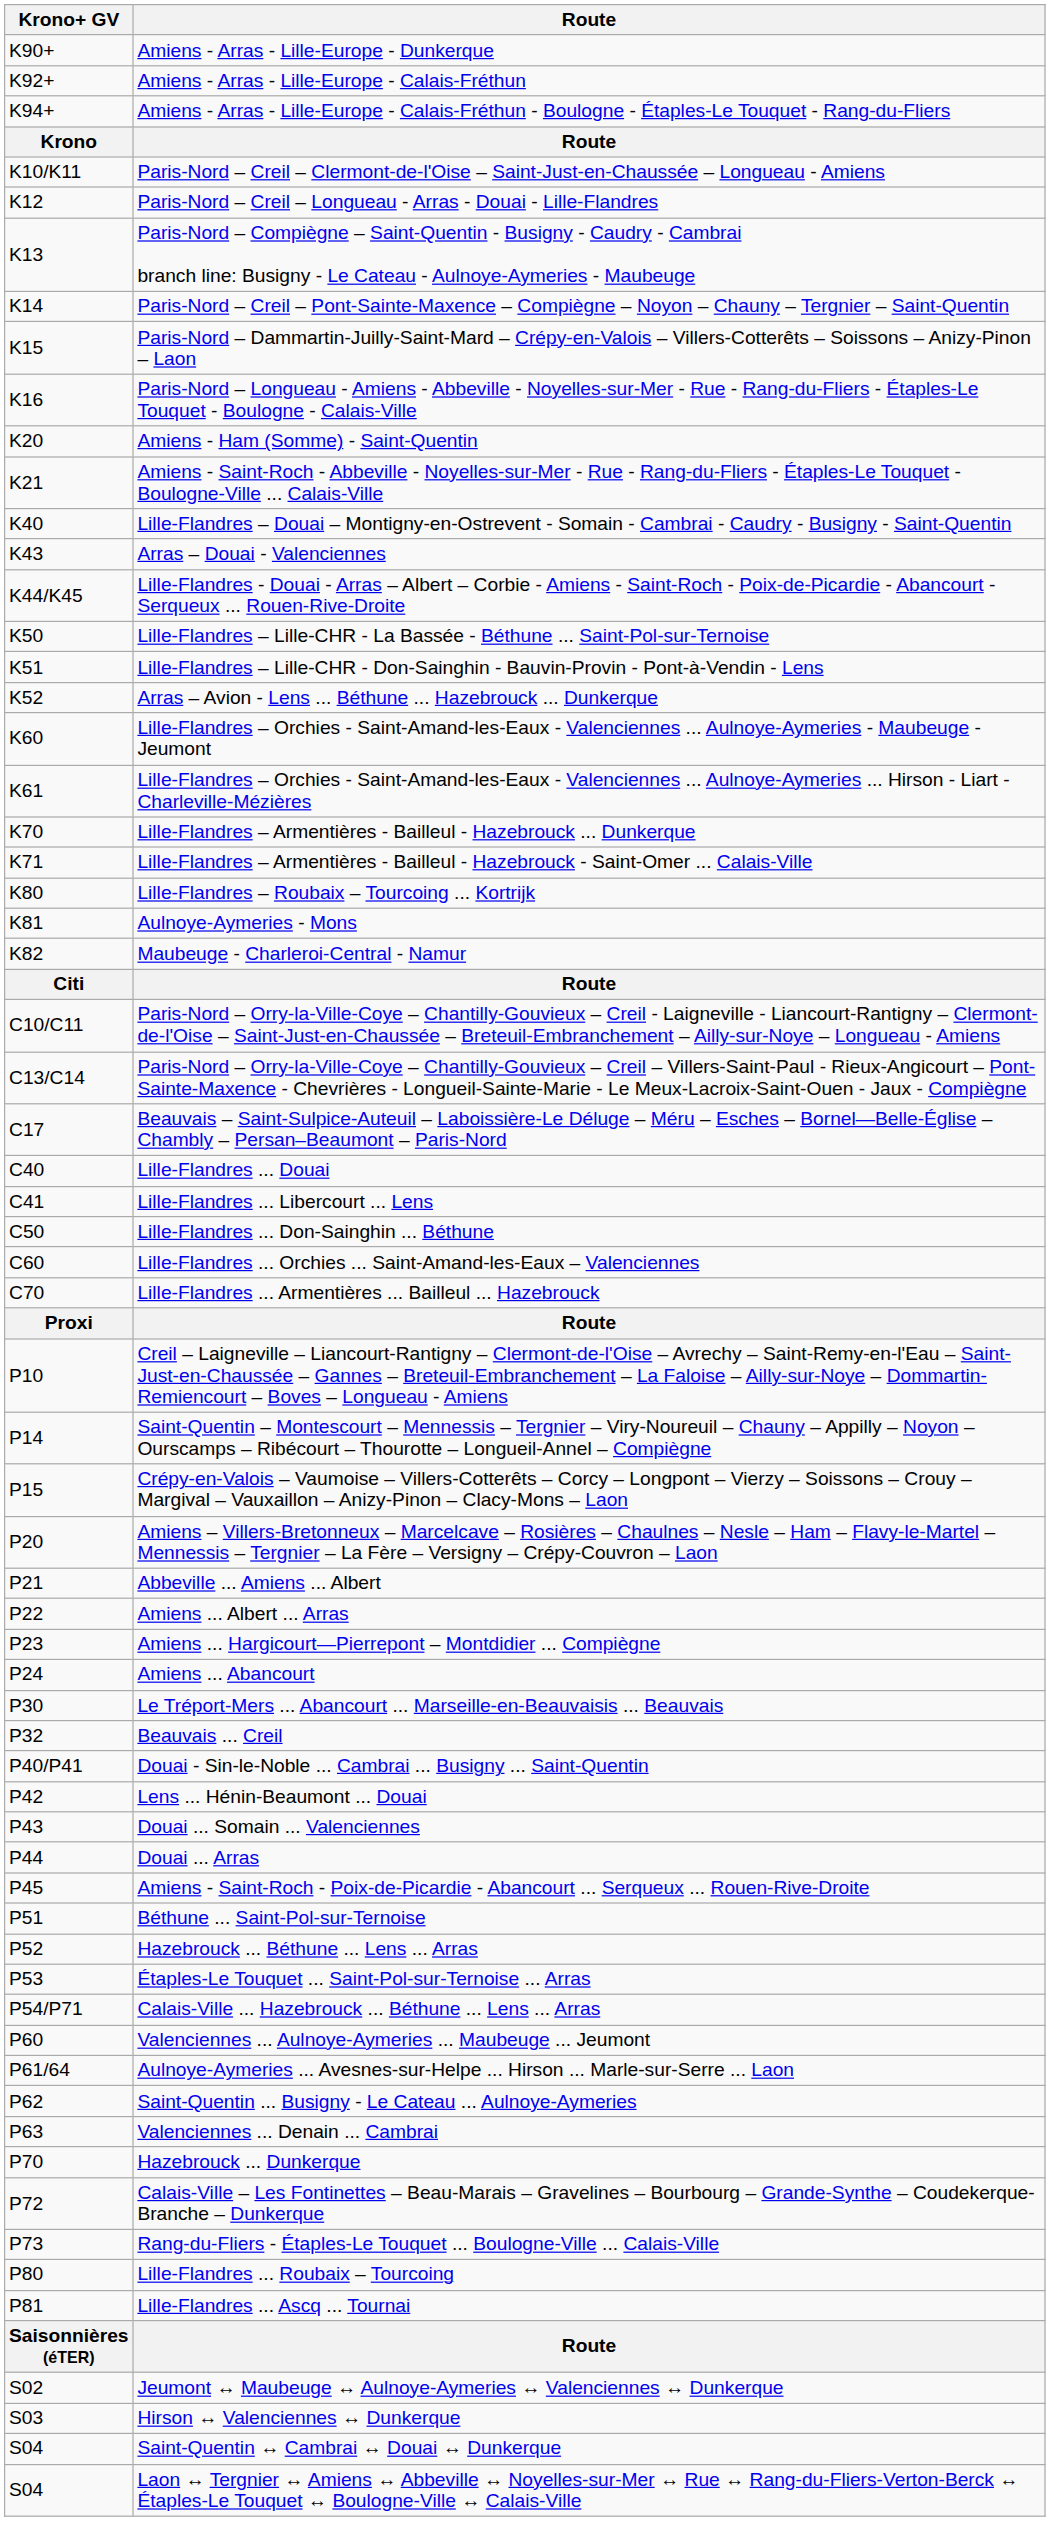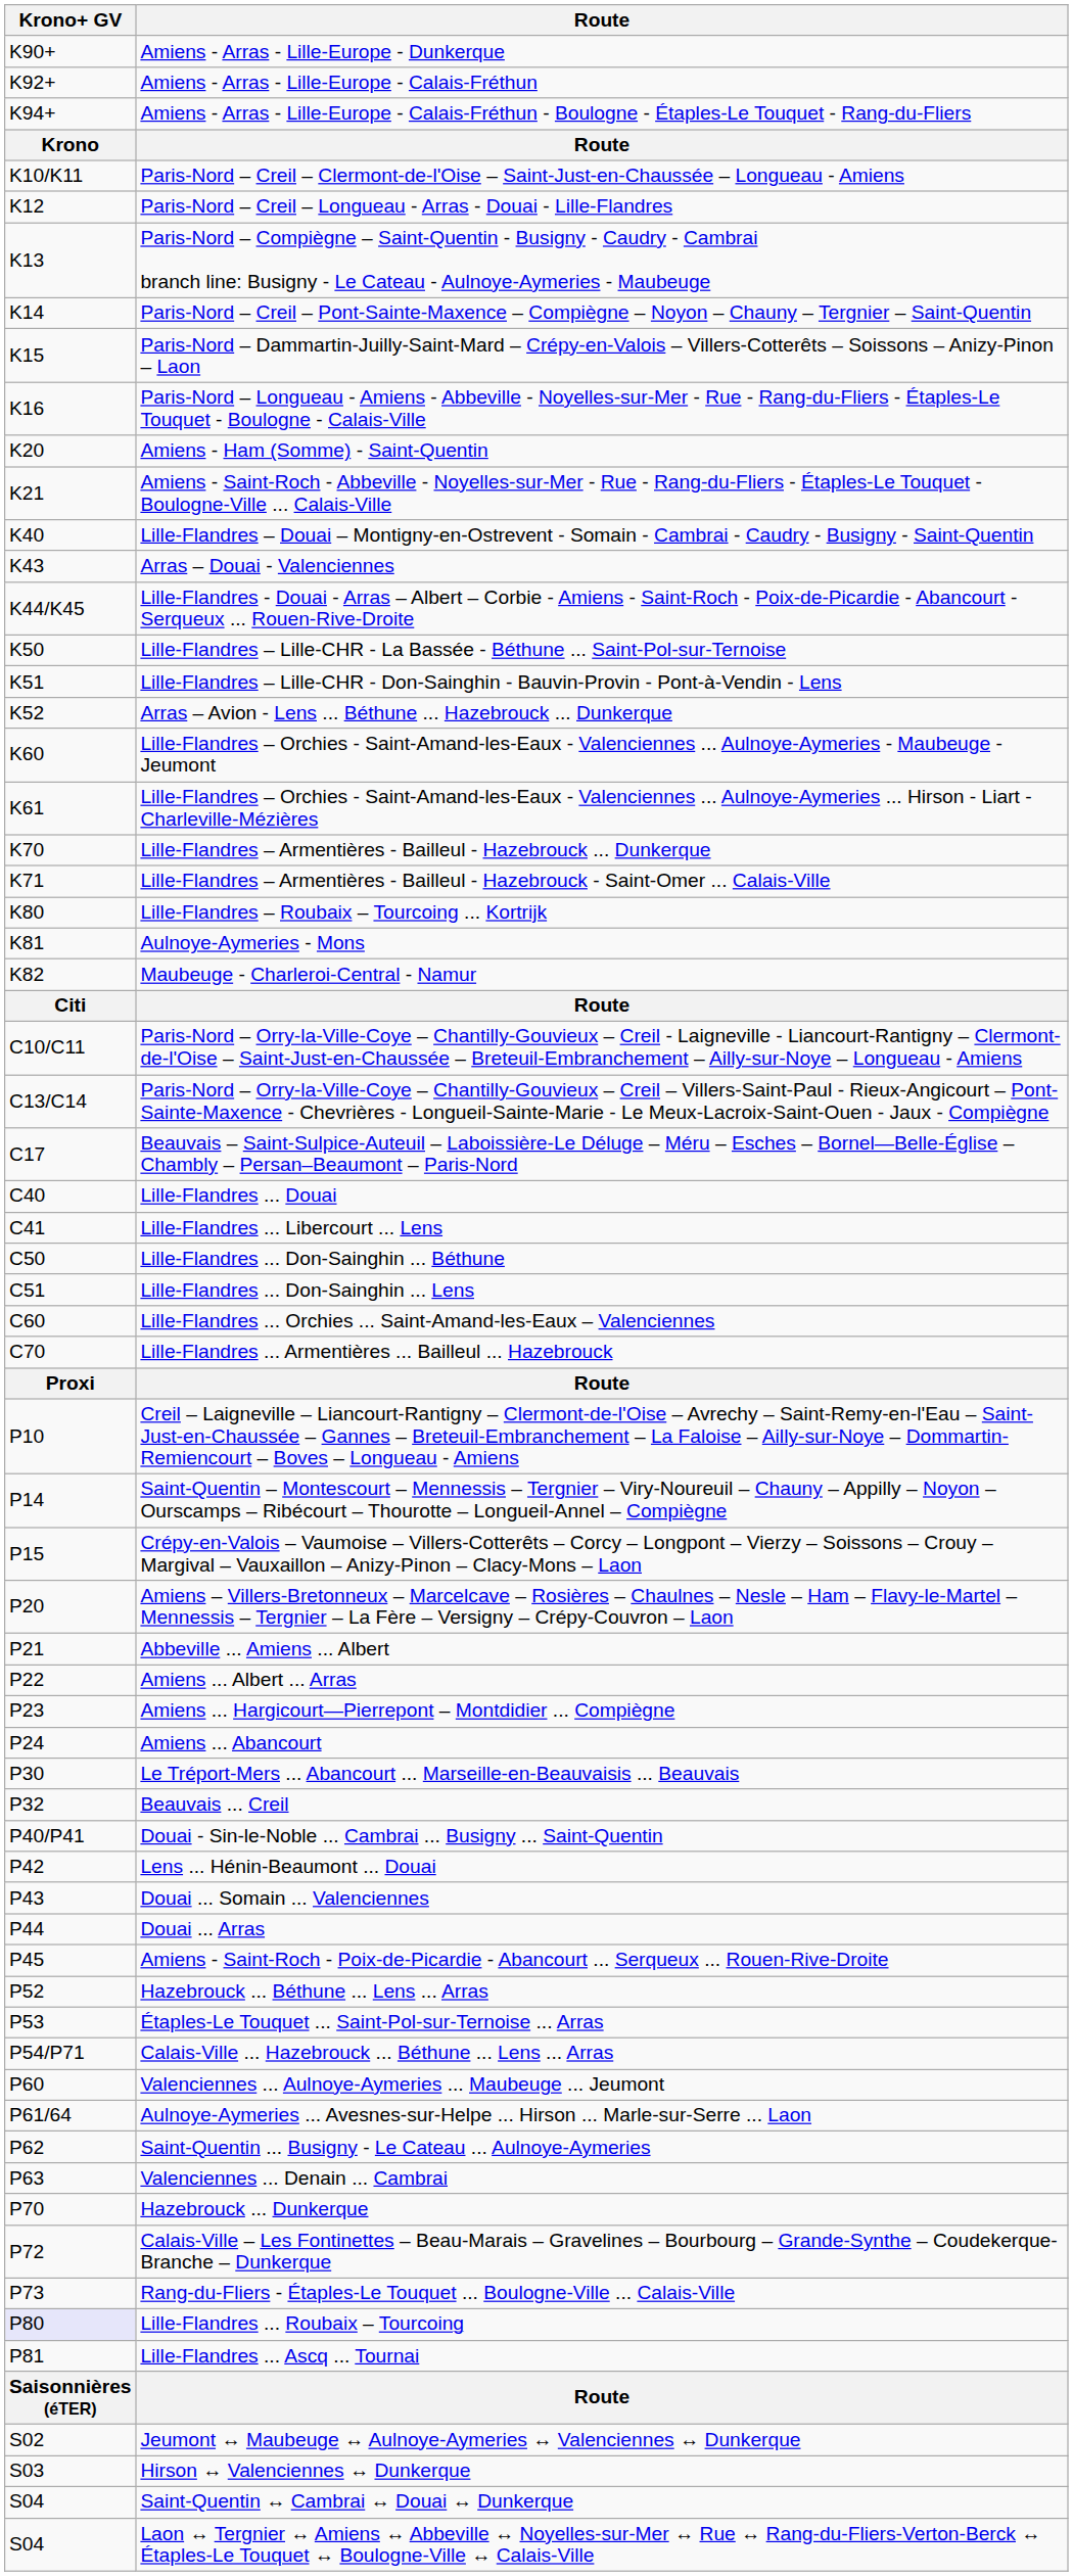 <table class="wikitable vatop">
 <tr>
 <th>Krono+ GV</th>
 <th>Route</th>
 </tr>
 <tr>
 <td>K90+</td>
 <td><a href='#'>Amiens</a> - <a href='#'>Arras</a> - <a href='#'>Lille-Europe</a> - <a href='#'>Dunkerque</a></td>
 </tr>
 <tr>
 <td>K92+</td>
 <td><a href='#'>Amiens</a> - <a href='#'>Arras</a> - <a href='#'>Lille-Europe</a> - <a href='#'>Calais-Fréthun</a></td>
 </tr>
 <tr>
 <td>K94+</td>
 <td><a href='#'>Amiens</a> - <a href='#'>Arras</a> - <a href='#'>Lille-Europe</a> - <a href='#'>Calais-Fréthun</a> - <a href='#'>Boulogne</a> - <a href='#'>Étaples-Le Touquet</a> - <a href='#'>Rang-du-Fliers</a></td>
 </tr>
 <tr>
 <th>Krono</th>
 <th>Route</th>
 </tr>
 <tr>
 <td>K10/K11</td>
 <td><a href='#'>Paris-Nord</a> – <a href='#'>Creil</a> – <a href='#'>Clermont-de-l'Oise</a> – <a href='#'>Saint-Just-en-Chaussée</a> – <a href='#'>Longueau</a> - <a href='#'>Amiens</a></td>
 </tr>
 <tr>
 <td>K12</td>
 <td><a href='#'>Paris-Nord</a> – <a href='#'>Creil</a> – <a href='#'>Longueau</a> - <a href='#'>Arras</a> - <a href='#'>Douai</a> - <a href='#'>Lille-Flandres</a></td>
 </tr>
 <tr>
 <td>K13</td>
 <td><a href='#'>Paris-Nord</a> – <a href='#'>Compiègne</a> – <a href='#'>Saint-Quentin</a> - <a href='#'>Busigny</a> - <a href='#'>Caudry</a> - <a href='#'>Cambrai</a><br><br>branch line: Busigny - <a href='#'>Le Cateau</a> - <a href='#'>Aulnoye-Aymeries</a> - <a href='#'>Maubeuge</a></td>
 </tr>
 <tr>
 <td>K14</td>
 <td><a href='#'>Paris-Nord</a> – <a href='#'>Creil</a> – <a href='#'>Pont-Sainte-Maxence</a> – <a href='#'>Compiègne</a> – <a href='#'>Noyon</a> – <a href='#'>Chauny</a> – <a href='#'>Tergnier</a> – <a href='#'>Saint-Quentin</a></td>
 </tr>
 <tr>
 <td>K15</td>
 <td><a href='#'>Paris-Nord</a> – Dammartin-Juilly-Saint-Mard – <a href='#'>Crépy-en-Valois</a> – Villers-Cotterêts – Soissons – Anizy-Pinon – <a href='#'>Laon</a></td>
 </tr>
 <tr>
 <td>K16</td>
 <td><a href='#'>Paris-Nord</a> – <a href='#'>Longueau</a> - <a href='#'>Amiens</a> - <a href='#'>Abbeville</a> - <a href='#'>Noyelles-sur-Mer</a> - <a href='#'>Rue</a> - <a href='#'>Rang-du-Fliers</a> - <a href='#'>Étaples-Le Touquet</a> - <a href='#'>Boulogne</a> - <a href='#'>Calais-Ville</a></td>
 </tr>
 <tr>
 <td>K20</td>
 <td><a href='#'>Amiens</a> - <a href='#'>Ham (Somme)</a> - <a href='#'>Saint-Quentin</a></td>
 </tr>
 <tr>
 <td>K21</td>
 <td><a href='#'>Amiens</a> - <a href='#'>Saint-Roch</a> - <a href='#'>Abbeville</a> - <a href='#'>Noyelles-sur-Mer</a> - <a href='#'>Rue</a> - <a href='#'>Rang-du-Fliers</a> - <a href='#'>Étaples-Le Touquet</a> - <a href='#'>Boulogne-Ville</a> ... <a href='#'>Calais-Ville</a></td>
 </tr>
 <tr>
 <td>K40</td>
 <td><a href='#'>Lille-Flandres</a> – <a href='#'>Douai</a> – Montigny-en-Ostrevent - Somain - <a href='#'>Cambrai</a> - <a href='#'>Caudry</a> - <a href='#'>Busigny</a> - <a href='#'>Saint-Quentin</a></td>
 </tr>
 <tr>
 <td>K43</td>
 <td><a href='#'>Arras</a> – <a href='#'>Douai</a> - <a href='#'>Valenciennes</a></td>
 </tr>
 <tr>
 <td>K44/K45</td>
 <td><a href='#'>Lille-Flandres</a> - <a href='#'>Douai</a> - <a href='#'>Arras</a> – Albert – Corbie - <a href='#'>Amiens</a> - <a href='#'>Saint-Roch</a> - <a href='#'>Poix-de-Picardie</a> - <a href='#'>Abancourt</a> - <a href='#'>Serqueux</a> ... <a href='#'>Rouen-Rive-Droite</a></td>
 </tr>
 <tr>
 <td>K50</td>
 <td><a href='#'>Lille-Flandres</a> – Lille-CHR - La Bassée - <a href='#'>Béthune</a> ... <a href='#'>Saint-Pol-sur-Ternoise</a></td>
 </tr>
 <tr>
 <td>K51</td>
 <td><a href='#'>Lille-Flandres</a> – Lille-CHR - Don-Sainghin - Bauvin-Provin - Pont-à-Vendin - <a href='#'>Lens</a></td>
 </tr>
 <tr>
 <td>K52</td>
 <td><a href='#'>Arras</a> – Avion - <a href='#'>Lens</a> ... <a href='#'>Béthune</a> ... <a href='#'>Hazebrouck</a> ... <a href='#'>Dunkerque</a></td>
 </tr>
 <tr>
 <td>K60</td>
 <td><a href='#'>Lille-Flandres</a> – Orchies - Saint-Amand-les-Eaux - <a href='#'>Valenciennes</a> ... <a href='#'>Aulnoye-Aymeries</a> - <a href='#'>Maubeuge</a> - Jeumont</td>
 </tr>
 <tr>
 <td>K61</td>
 <td><a href='#'>Lille-Flandres</a> – Orchies - Saint-Amand-les-Eaux - <a href='#'>Valenciennes</a> ... <a href='#'>Aulnoye-Aymeries</a> ... Hirson - Liart - <a href='#'>Charleville-Mézières</a></td>
 </tr>
 <tr>
 <td>K70</td>
 <td><a href='#'>Lille-Flandres</a> – Armentières - Bailleul - <a href='#'>Hazebrouck</a> ... <a href='#'>Dunkerque</a></td>
 </tr>
 <tr>
 <td>K71</td>
 <td><a href='#'>Lille-Flandres</a> – Armentières - Bailleul - <a href='#'>Hazebrouck</a> - Saint-Omer ... <a href='#'>Calais-Ville</a></td>
 </tr>
 <tr>
 <td>K80</td>
 <td><a href='#'>Lille-Flandres</a> – <a href='#'>Roubaix</a> – <a href='#'>Tourcoing</a> ... <a href='#'>Kortrijk</a></td>
 </tr>
 <tr>
 <td>K81</td>
 <td><a href='#'>Aulnoye-Aymeries</a> - <a href='#'>Mons</a></td>
 </tr>
 <tr>
 <td>K82</td>
 <td><a href='#'>Maubeuge</a> - <a href='#'>Charleroi-Central</a> - <a href='#'>Namur</a></td>
 </tr>
 <tr>
 <th>Citi</th>
 <th>Route</th>
 </tr>
 <tr>
 <td>C10/C11</td>
 <td><a href='#'>Paris-Nord</a> – <a href='#'>Orry-la-Ville-Coye</a> – <a href='#'>Chantilly-Gouvieux</a> – <a href='#'>Creil</a> - Laigneville - Liancourt-Rantigny – <a href='#'>Clermont-de-l'Oise</a> – <a href='#'>Saint-Just-en-Chaussée</a> – <a href='#'>Breteuil-Embranchement</a> – <a href='#'>Ailly-sur-Noye</a> – <a href='#'>Longueau</a> - <a href='#'>Amiens</a></td>
 </tr>
 <tr>
 <td>C13/C14</td>
 <td><a href='#'>Paris-Nord</a> – <a href='#'>Orry-la-Ville-Coye</a> – <a href='#'>Chantilly-Gouvieux</a> – <a href='#'>Creil</a> – Villers-Saint-Paul - Rieux-Angicourt – <a href='#'>Pont-Sainte-Maxence</a> - Chevrières - Longueil-Sainte-Marie - Le Meux-Lacroix-Saint-Ouen - Jaux - <a href='#'>Compiègne</a></td>
 </tr>
 <tr>
 <td>C17</td>
 <td><a href='#'>Beauvais</a> – <a href='#'>Saint-Sulpice-Auteuil</a> – <a href='#'>Laboissière-Le Déluge</a> – <a href='#'>Méru</a> – <a href='#'>Esches</a> – <a href='#'>Bornel—Belle-Église</a> – <a href='#'>Chambly</a> – <a href='#'>Persan–Beaumont</a> – <a href='#'>Paris-Nord</a></td>
 </tr>
 <tr>
 <td>C40</td>
 <td><a href='#'>Lille-Flandres</a> ... <a href='#'>Douai</a></td>
 </tr>
 <tr>
 <td>C41</td>
 <td><a href='#'>Lille-Flandres</a> ... Libercourt ... <a href='#'>Lens</a></td>
 </tr>
 <tr>
 <td>C50</td>
 <td><a href='#'>Lille-Flandres</a> ... Don-Sainghin ... <a href='#'>Béthune</a></td>
 </tr>
 <tr>
+<td>C51</td>
+<td><a href='#'>Lille-Flandres</a> ... Don-Sainghin ... <a href='#'>Lens</a></td>
+</tr>
+<tr>
 <td>C60</td>
 <td><a href='#'>Lille-Flandres</a> ... Orchies ... Saint-Amand-les-Eaux – <a href='#'>Valenciennes</a></td>
 </tr>
 <tr>
 <td>C70</td>
 <td><a href='#'>Lille-Flandres</a> ... Armentières ... Bailleul ... <a href='#'>Hazebrouck</a></td>
 </tr>
 <tr>
 <th>Proxi</th>
 <th>Route</th>
 </tr>
 <tr>
 <td>P10</td>
 <td><a href='#'>Creil</a> – Laigneville – Liancourt-Rantigny – <a href='#'>Clermont-de-l'Oise</a> – Avrechy – Saint-Remy-en-l'Eau – <a href='#'>Saint-Just-en-Chaussée</a> – <a href='#'>Gannes</a> – <a href='#'>Breteuil-Embranchement</a> – <a href='#'>La Faloise</a> – <a href='#'>Ailly-sur-Noye</a> – <a href='#'>Dommartin-Remiencourt</a> – <a href='#'>Boves</a> – <a href='#'>Longueau</a> - <a href='#'>Amiens</a></td>
 </tr>
 <tr>
 <td>P14</td>
 <td><a href='#'>Saint-Quentin</a> – <a href='#'>Montescourt</a> – <a href='#'>Mennessis</a> – <a href='#'>Tergnier</a> – Viry-Noureuil – <a href='#'>Chauny</a> – Appilly – <a href='#'>Noyon</a> – Ourscamps – Ribécourt – Thourotte – Longueil-Annel – <a href='#'>Compiègne</a></td>
 </tr>
 <tr>
 <td>P15</td>
 <td><a href='#'>Crépy-en-Valois</a> – Vaumoise – Villers-Cotterêts – Corcy – Longpont – Vierzy – Soissons – Crouy – Margival – Vauxaillon – Anizy-Pinon – Clacy-Mons – <a href='#'>Laon</a></td>
 </tr>
 <tr>
 <td>P20</td>
 <td><a href='#'>Amiens</a> – <a href='#'>Villers-Bretonneux</a> – <a href='#'>Marcelcave</a> – <a href='#'>Rosières</a> – <a href='#'>Chaulnes</a> – <a href='#'>Nesle</a> – <a href='#'>Ham</a> – <a href='#'>Flavy-le-Martel</a> – <a href='#'>Mennessis</a> – <a href='#'>Tergnier</a> – La Fère – Versigny – Crépy-Couvron – <a href='#'>Laon</a></td>
 </tr>
 <tr>
 <td>P21</td>
 <td><a href='#'>Abbeville</a> ... <a href='#'>Amiens</a> ... Albert</td>
 </tr>
 <tr>
 <td>P22</td>
 <td><a href='#'>Amiens</a> ... Albert ... <a href='#'>Arras</a></td>
 </tr>
 <tr>
 <td>P23</td>
 <td><a href='#'>Amiens</a> ... <a href='#'>Hargicourt—Pierrepont</a> – <a href='#'>Montdidier</a> ... <a href='#'>Compiègne</a></td>
 </tr>
 <tr>
 <td>P24</td>
 <td><a href='#'>Amiens</a> ... <a href='#'>Abancourt</a></td>
 </tr>
 <tr>
 <td>P30</td>
 <td><a href='#'>Le Tréport-Mers</a> ... <a href='#'>Abancourt</a> ... <a href='#'>Marseille-en-Beauvaisis</a> ... <a href='#'>Beauvais</a></td>
 </tr>
 <tr>
 <td>P32</td>
 <td><a href='#'>Beauvais</a> ... <a href='#'>Creil</a></td>
 </tr>
 <tr>
 <td>P40/P41</td>
 <td><a href='#'>Douai</a> - Sin-le-Noble ... <a href='#'>Cambrai</a> ... <a href='#'>Busigny</a> ... <a href='#'>Saint-Quentin</a></td>
 </tr>
 <tr>
 <td>P42</td>
 <td><a href='#'>Lens</a> ... Hénin-Beaumont ... <a href='#'>Douai</a></td>
 </tr>
 <tr>
 <td>P43</td>
 <td><a href='#'>Douai</a> ... Somain ... <a href='#'>Valenciennes</a></td>
 </tr>
 <tr>
 <td>P44</td>
 <td><a href='#'>Douai</a> ... <a href='#'>Arras</a></td>
 </tr>
 <tr>
 <td>P45</td>
 <td><a href='#'>Amiens</a> - <a href='#'>Saint-Roch</a> - <a href='#'>Poix-de-Picardie</a> - <a href='#'>Abancourt</a> ... <a href='#'>Serqueux</a> ... <a href='#'>Rouen-Rive-Droite</a></td>
 </tr>
 <tr>
-<td>P51</td>
-<td><a href='#'>Béthune</a> ... <a href='#'>Saint-Pol-sur-Ternoise</a></td>
-</tr>
-<tr>
 <td>P52</td>
 <td><a href='#'>Hazebrouck</a> ... <a href='#'>Béthune</a> ... <a href='#'>Lens</a> ... <a href='#'>Arras</a></td>
 </tr>
 <tr>
 <td>P53</td>
 <td><a href='#'>Étaples-Le Touquet</a> ... <a href='#'>Saint-Pol-sur-Ternoise</a> ... <a href='#'>Arras</a></td>
 </tr>
 <tr>
 <td>P54/P71</td>
 <td><a href='#'>Calais-Ville</a> ... <a href='#'>Hazebrouck</a> ... <a href='#'>Béthune</a> ... <a href='#'>Lens</a> ... <a href='#'>Arras</a></td>
 </tr>
 <tr>
 <td>P60</td>
 <td><a href='#'>Valenciennes</a> ... <a href='#'>Aulnoye-Aymeries</a> ... <a href='#'>Maubeuge</a> ... Jeumont</td>
 </tr>
 <tr>
 <td>P61/64</td>
 <td><a href='#'>Aulnoye-Aymeries</a> ... Avesnes-sur-Helpe ... Hirson ... Marle-sur-Serre ... <a href='#'>Laon</a></td>
 </tr>
 <tr>
 <td>P62</td>
 <td><a href='#'>Saint-Quentin</a> ... <a href='#'>Busigny</a> - <a href='#'>Le Cateau</a> ... <a href='#'>Aulnoye-Aymeries</a></td>
 </tr>
 <tr>
 <td>P63</td>
 <td><a href='#'>Valenciennes</a> ... Denain ... <a href='#'>Cambrai</a></td>
 </tr>
 <tr>
 <td>P70</td>
 <td><a href='#'>Hazebrouck</a> ... <a href='#'>Dunkerque</a></td>
 </tr>
 <tr>
 <td>P72</td>
 <td><a href='#'>Calais-Ville</a> – <a href='#'>Les Fontinettes</a> – Beau-Marais – Gravelines – Bourbourg – <a href='#'>Grande-Synthe</a> – Coudekerque-Branche – <a href='#'>Dunkerque</a></td>
 </tr>
 <tr>
 <td>P73</td>
 <td><a href='#'>Rang-du-Fliers</a> - <a href='#'>Étaples-Le Touquet</a> ... <a href='#'>Boulogne-Ville</a> ... <a href='#'>Calais-Ville</a></td>
 </tr>
 <tr>
-<td>P80</td>
+<td style="background: lavender;">P80</td>
 <td><a href='#'>Lille-Flandres</a> ... <a href='#'>Roubaix</a> – <a href='#'>Tourcoing</a></td>
 </tr>
 <tr>
 <td>P81</td>
 <td><a href='#'>Lille-Flandres</a> ... <a href='#'>Ascq</a> ... <a href='#'>Tournai</a></td>
 </tr>
 <tr>
 <th>Saisonnières<br><small>(éTER)</small></th>
 <th>Route</th>
 </tr>
 <tr>
 <td>S02</td>
 <td><a href='#'>Jeumont</a> ↔ <a href='#'>Maubeuge</a> ↔ <a href='#'>Aulnoye-Aymeries</a> ↔ <a href='#'>Valenciennes</a> ↔ <a href='#'>Dunkerque</a></td>
 </tr>
 <tr>
 <td>S03</td>
 <td><a href='#'>Hirson</a> ↔ <a href='#'>Valenciennes</a> ↔ <a href='#'>Dunkerque</a></td>
 </tr>
 <tr>
 <td>S04</td>
 <td><a href='#'>Saint-Quentin</a> ↔ <a href='#'>Cambrai</a> ↔ <a href='#'>Douai</a> ↔ <a href='#'>Dunkerque</a></td>
 </tr>
 <tr>
 <td>S04</td>
 <td><a href='#'>Laon</a> ↔ <a href='#'>Tergnier</a> ↔ <a href='#'>Amiens</a> ↔ <a href='#'>Abbeville</a> ↔ <a href='#'>Noyelles-sur-Mer</a> ↔ <a href='#'>Rue</a> ↔ <a href='#'>Rang-du-Fliers-Verton-Berck</a> ↔ <a href='#'>Étaples-Le Touquet</a> ↔ <a href='#'>Boulogne-Ville</a> ↔ <a href='#'>Calais-Ville</a></td>
 </tr>
 </table>
